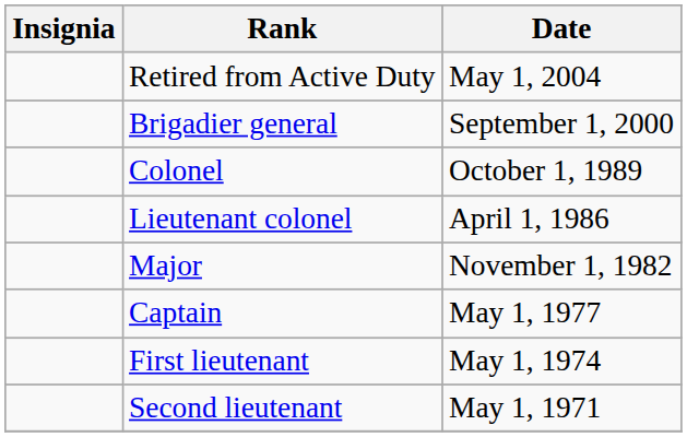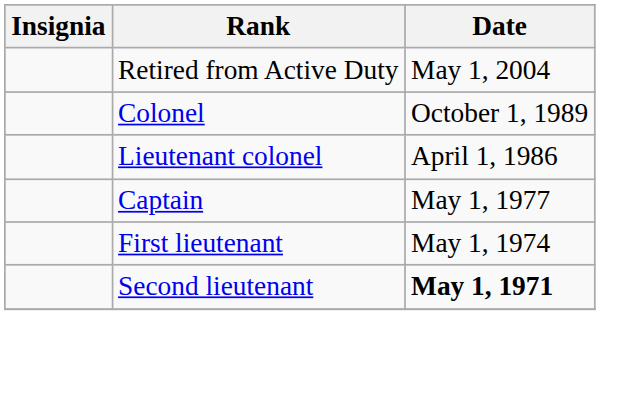 <table class="wikitable">
 <tr>
 <th>Insignia</th>
 <th>Rank</th>
 <th>Date</th>
 </tr>
 <tr>
 <td></td>
 <td>Retired from Active Duty</td>
 <td>May 1, 2004</td>
 </tr>
 <tr>
 <td></td>
-<td><a href='#'>Brigadier general</a></td>
-<td>September 1, 2000</td>
-</tr>
-<tr>
-<td></td>
 <td><a href='#'>Colonel</a></td>
 <td>October 1, 1989</td>
 </tr>
 <tr>
 <td></td>
 <td><a href='#'>Lieutenant colonel</a></td>
 <td>April 1, 1986</td>
-</tr>
-<tr>
-<td></td>
-<td><a href='#'>Major</a></td>
-<td>November 1, 1982</td>
 </tr>
 <tr>
 <td></td>
 <td><a href='#'>Captain</a></td>
 <td>May 1, 1977</td>
 </tr>
 <tr>
 <td></td>
 <td><a href='#'>First lieutenant</a></td>
 <td>May 1, 1974</td>
 </tr>
 <tr>
 <td></td>
 <td><a href='#'>Second lieutenant</a></td>
-<td>May 1, 1971</td>
+<td><strong>May 1, 1971</strong></td>
 </tr>
 <tr>
 </tr>
 </table>
